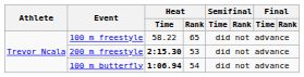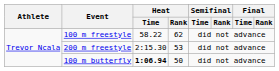 <table class=wikitable style="font-size:90%">
 <tr>
 <th rowspan="2">Athlete</th>
 <th rowspan="2">Event</th>
 <th colspan="2">Heat</th>
 <th colspan="2">Semifinal</th>
 <th colspan="2">Final</th>
 </tr>
 <tr style="font-size:95%">
 <th>Time</th>
 <th>Rank</th>
 <th>Time</th>
 <th>Rank</th>
 <th>Time</th>
 <th>Rank</th>
 </tr>
 <tr align=center>
 <td style="text-align:left;" rowspan="3"><a href='#'>Trevor Ncala</a></td>
 <td align=left><a href='#'>100 m freestyle</a></td>
 <td>58.22</td>
-<td>65</td>
+<td>62</td>
 <td colspan=4>did not advance</td>
 </tr>
 <tr align=center>
 <td align=left><a href='#'>200 m freestyle</a></td>
-<td><strong>2:15.30</strong></td>
+<td>2:15.30</td>
 <td>53</td>
 <td colspan=4>did not advance</td>
 </tr>
 <tr align=center>
 <td align=left><a href='#'>100 m butterfly</a></td>
 <td><strong>1:06.94</strong></td>
-<td>54</td>
+<td>50</td>
 <td colspan=4>did not advance</td>
 </tr>
 </table>
